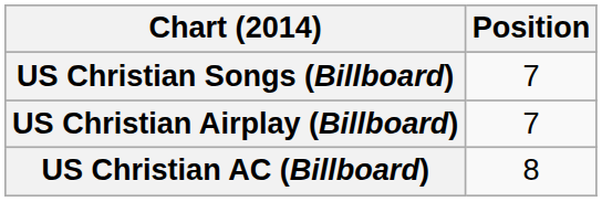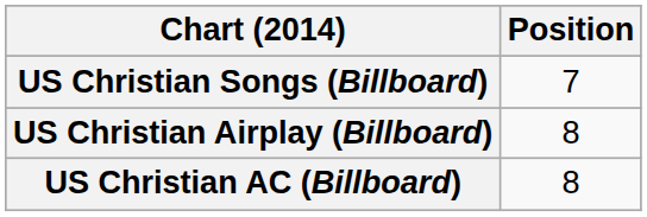 <table class="wikitable sortable plainrowheaders" style="text-align:center;">
 <tr>
 <th>Chart (2014)</th>
 <th>Position</th>
 </tr>
 <tr>
 <th scope="row">US Christian Songs (<em>Billboard</em>)</th>
 <td>7</td>
 </tr>
 <tr>
 <th scope="row">US Christian Airplay (<em>Billboard</em>)</th>
-<td>7</td>
+<td>8</td>
 </tr>
 <tr>
 <th scope="row">US Christian AC (<em>Billboard</em>)</th>
 <td>8</td>
 </tr>
 </table>
